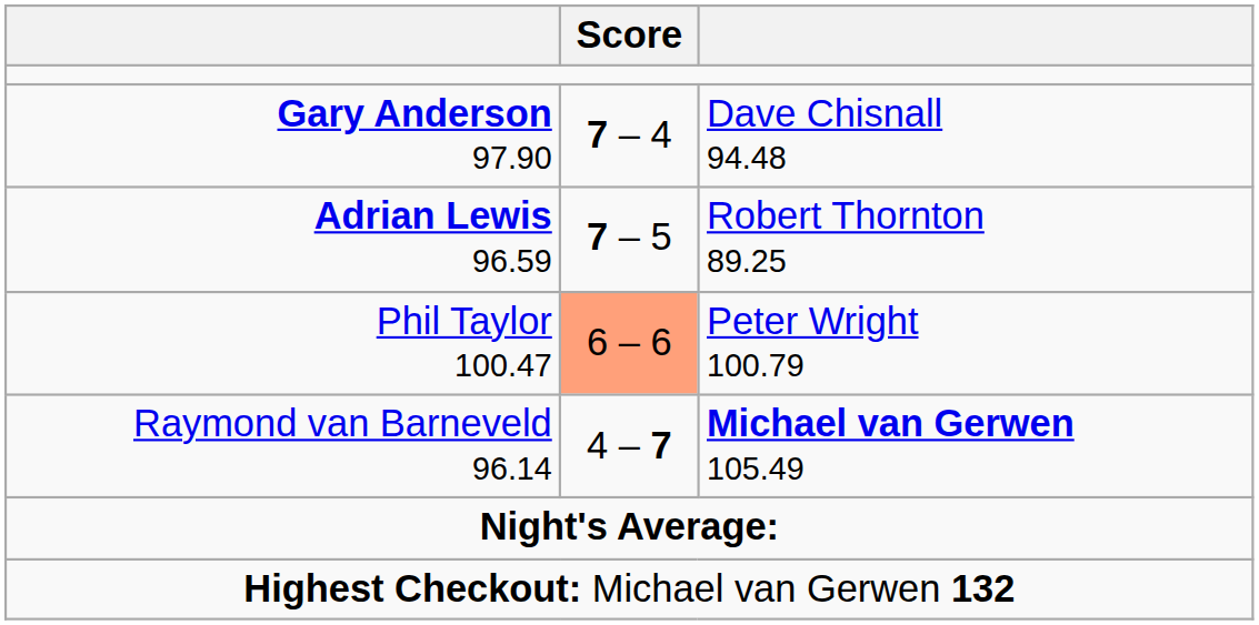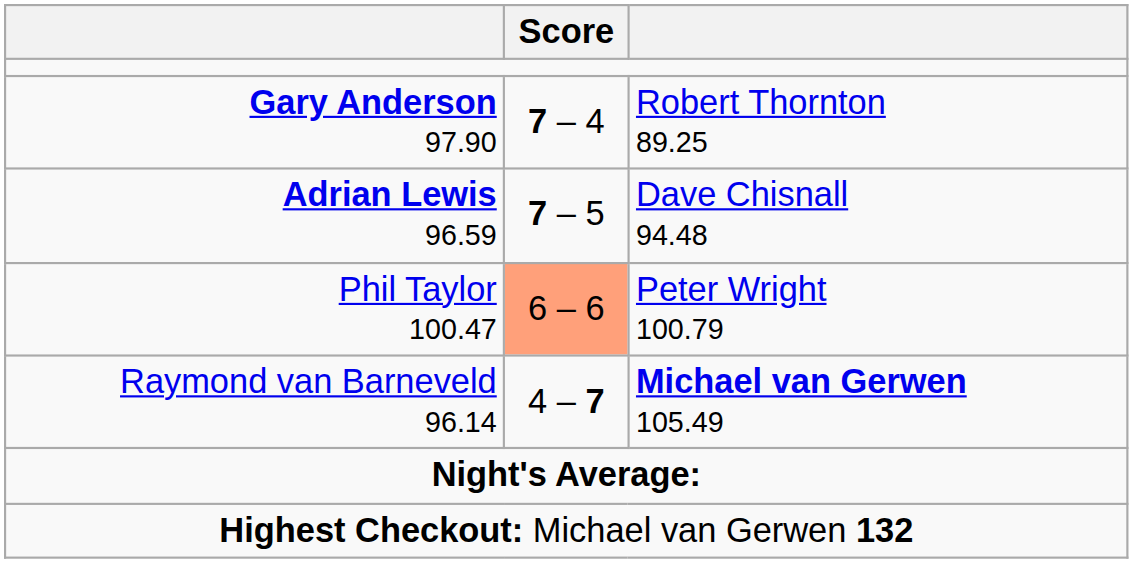 <table class=wikitable style="text-align:center">
 <tr>
 <th width=225></th>
 <th width=50>Score</th>
 <th width=225></th>
 </tr>
 <tr align=centre>
 <td colspan="3"></td>
 </tr>
 <tr align=left>
 <td align=right><strong><a href='#'>Gary Anderson</a></strong>  <br><small><span>97.90</span></small></td>
 <td align=center><strong>7</strong> – 4</td>
-<td> <a href='#'>Dave Chisnall</a> <br><small><span>94.48</span></small></td>
+<td> <a href='#'>Robert Thornton</a> <br><small><span>89.25</span></small></td>
 </tr>
 <tr align=left>
 <td align=right><strong><a href='#'>Adrian Lewis</a></strong>  <br><small><span>96.59</span></small></td>
 <td align=center><strong>7</strong> – 5</td>
-<td> <a href='#'>Robert Thornton</a> <br><small><span>89.25</span></small></td>
+<td> <a href='#'>Dave Chisnall</a> <br><small><span>94.48</span></small></td>
 </tr>
 <tr align=left>
 <td align=right><a href='#'>Phil Taylor</a>  <br><small><span>100.47</span></small></td>
 <td align=center style="background: lightsalmon;">6 – 6</td>
 <td> <a href='#'>Peter Wright</a> <br><small><span>100.79</span></small></td>
 </tr>
 <tr align=left>
 <td align=right><a href='#'>Raymond van Barneveld</a>  <br><small><span>96.14</span></small></td>
 <td align=center>4 – <strong>7</strong></td>
 <td> <strong><a href='#'>Michael van Gerwen</a></strong> <br><small><span>105.49</span></small></td>
 </tr>
 <tr align=center>
 <td colspan="3"><strong>Night's Average:</strong> </td>
 </tr>
 <tr align=center>
 <td colspan="3"><strong>Highest Checkout:</strong> Michael van Gerwen <strong>132</strong></td>
 </tr>
 </table>
